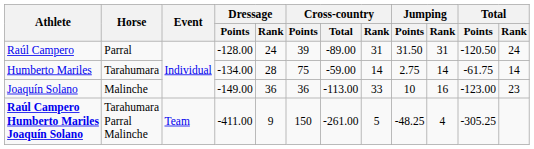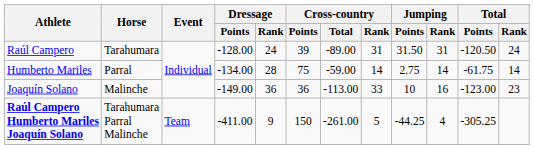 <table class=wikitable style="font-size:90%">
 <tr>
 <th rowspan="2">Athlete</th>
 <th rowspan="2">Horse</th>
 <th rowspan="2">Event</th>
 <th colspan="2">Dressage</th>
 <th colspan="3">Cross-country</th>
 <th colspan="2">Jumping</th>
 <th colspan="2">Total</th>
 </tr>
 <tr style="font-size:95%">
 <th>Points</th>
 <th>Rank</th>
 <th>Points</th>
 <th>Total</th>
 <th>Rank</th>
 <th>Points</th>
 <th>Rank</th>
 <th>Points</th>
 <th>Rank</th>
 </tr>
 <tr align=center>
 <td align=left><a href='#'>Raúl Campero</a></td>
-<td align=left>Parral</td>
+<td align=left>Tarahumara</td>
 <td align=left rowspan=3><a href='#'>Individual</a></td>
 <td>-128.00</td>
 <td>24</td>
 <td>39</td>
 <td>-89.00</td>
 <td>31</td>
 <td>31.50</td>
 <td>31</td>
 <td>-120.50</td>
 <td>24</td>
 </tr>
 <tr align=center>
 <td align=left><a href='#'>Humberto Mariles</a></td>
-<td align=left>Tarahumara</td>
+<td align=left>Parral</td>
 <td>-134.00</td>
 <td>28</td>
 <td>75</td>
 <td>-59.00</td>
 <td>14</td>
 <td>2.75</td>
 <td>14</td>
 <td>-61.75</td>
 <td>14</td>
 </tr>
 <tr align=center>
 <td align=left><a href='#'>Joaquín Solano</a></td>
 <td align=left>Malinche</td>
 <td>-149.00</td>
 <td>36</td>
 <td>36</td>
 <td>-113.00</td>
 <td>33</td>
 <td>10</td>
 <td>16</td>
 <td>-123.00</td>
 <td>23</td>
 </tr>
 <tr align=center>
 <td align=left><strong><a href='#'>Raúl Campero</a><br><a href='#'>Humberto Mariles</a><br><a href='#'>Joaquín Solano</a></strong></td>
 <td align=left>Tarahumara<br>Parral<br>Malinche</td>
 <td align=left rowspan=3><a href='#'>Team</a></td>
 <td>-411.00</td>
 <td>9</td>
 <td>150</td>
 <td>-261.00</td>
 <td>5</td>
-<td>-48.25</td>
+<td>-44.25</td>
 <td>4</td>
 <td>-305.25</td>
 <td></td>
 </tr>
 </table>
